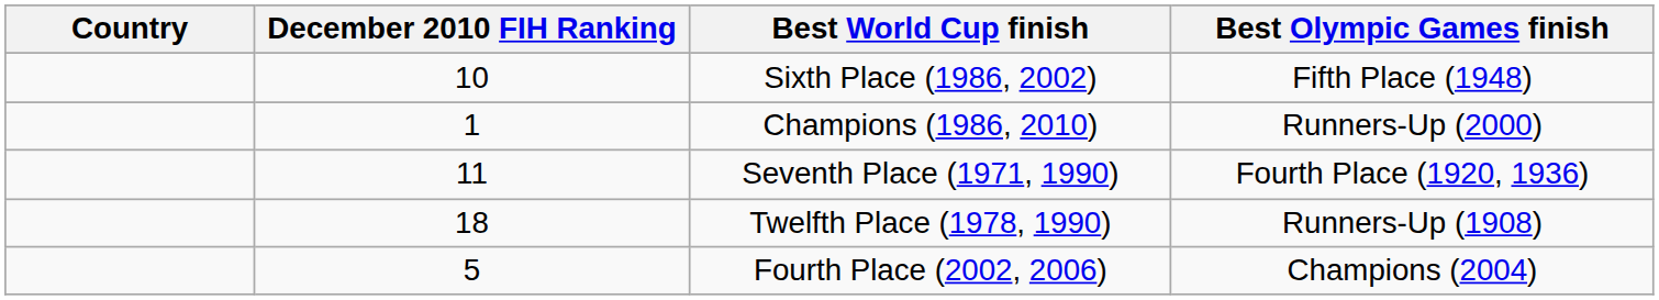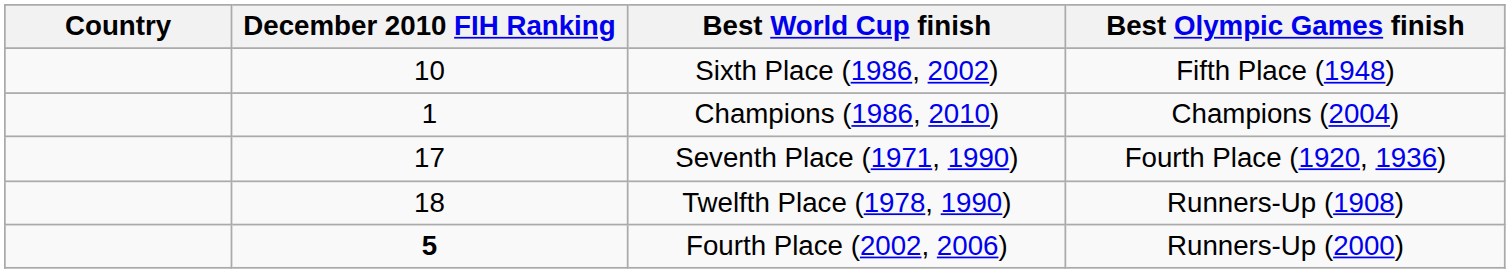 <table class="wikitable">
 <tr>
 <th style="width:125px;">Country</th>
 <th style="width:225px;">December 2010 <a href='#'>FIH Ranking</a></th>
 <th style="width:250px;">Best <a href='#'>World Cup</a> finish</th>
 <th style="width:250px;">Best <a href='#'>Olympic Games</a> finish</th>
 </tr>
 <tr style="text-align:center;">
 <td style="text-align:left;"></td>
 <td>10</td>
 <td>Sixth Place (<a href='#'>1986</a>, <a href='#'>2002</a>)</td>
 <td>Fifth Place (<a href='#'>1948</a>)</td>
 </tr>
 <tr style="text-align:center;">
 <td style="text-align:left;"></td>
 <td>1</td>
 <td>Champions (<a href='#'>1986</a>, <a href='#'>2010</a>)</td>
-<td>Runners-Up (<a href='#'>2000</a>)</td>
+<td>Champions (<a href='#'>2004</a>)</td>
 </tr>
 <tr style="text-align:center;">
 <td style="text-align:left;"></td>
-<td>11</td>
+<td>17</td>
 <td>Seventh Place (<a href='#'>1971</a>, <a href='#'>1990</a>)</td>
 <td>Fourth Place (<a href='#'>1920</a>, <a href='#'>1936</a>)</td>
 </tr>
 <tr style="text-align:center;">
 <td style="text-align:left;"></td>
 <td>18</td>
 <td>Twelfth Place (<a href='#'>1978</a>, <a href='#'>1990</a>)</td>
 <td>Runners-Up (<a href='#'>1908</a>)</td>
 </tr>
 <tr style="text-align:center;">
 <td style="text-align:left;"></td>
-<td>5</td>
+<td><strong>5</strong></td>
 <td>Fourth Place (<a href='#'>2002</a>, <a href='#'>2006</a>)</td>
-<td>Champions (<a href='#'>2004</a>)</td>
+<td>Runners-Up (<a href='#'>2000</a>)</td>
 </tr>
 </table>
